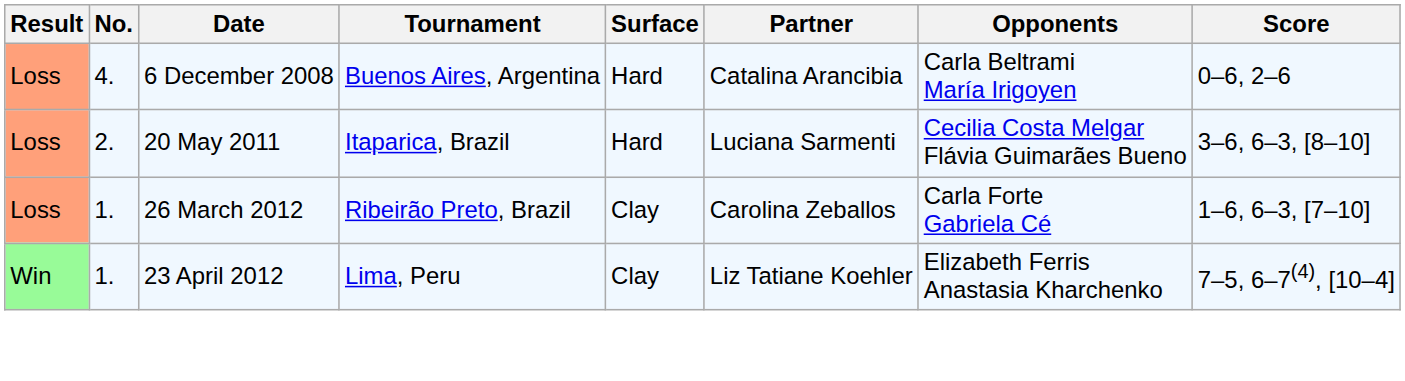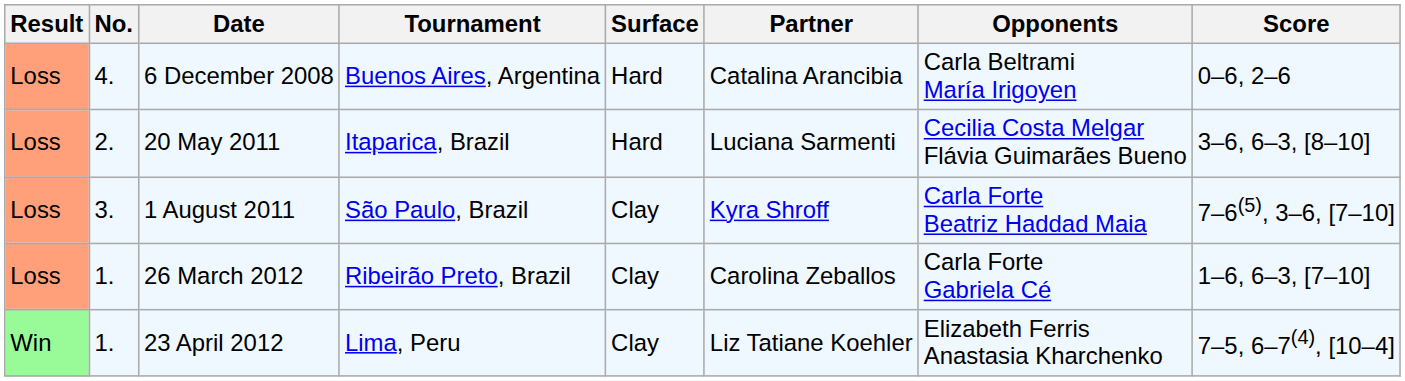 <table class="sortable wikitable" style=font-size:97%>
 <tr>
 <th>Result</th>
 <th>No.</th>
 <th>Date</th>
 <th>Tournament</th>
 <th>Surface</th>
 <th>Partner</th>
 <th>Opponents</th>
 <th class="unsortable">Score</th>
 </tr>
 <tr style="background:#f0f8ff;">
 <td style="background:#ffa07a;">Loss</td>
 <td>4.</td>
 <td>6 December 2008</td>
 <td><a href='#'>Buenos Aires</a>, Argentina</td>
 <td>Hard</td>
 <td> Catalina Arancibia</td>
 <td> Carla Beltrami <br>  <a href='#'>María Irigoyen</a></td>
 <td>0–6, 2–6</td>
 </tr>
 <tr style="background:#f0f8ff;">
 <td style="background:#ffa07a;">Loss</td>
 <td>2.</td>
 <td>20 May 2011</td>
 <td><a href='#'>Itaparica</a>, Brazil</td>
 <td>Hard</td>
 <td> Luciana Sarmenti</td>
 <td> <a href='#'>Cecilia Costa Melgar</a> <br>  Flávia Guimarães Bueno</td>
 <td>3–6, 6–3, [8–10]</td>
 </tr>
 <tr style="background:#f0f8ff;">
 <td style="background:#ffa07a;">Loss</td>
+<td>3.</td>
+<td>1 August 2011</td>
+<td><a href='#'>São Paulo</a>, Brazil</td>
+<td>Clay</td>
+<td> <a href='#'>Kyra Shroff</a></td>
+<td> <a href='#'>Carla Forte</a> <br>  <a href='#'>Beatriz Haddad Maia</a></td>
+<td>7–6<sup>(5)</sup>, 3–6, [7–10]</td>
+</tr>
+<tr style="background:#f0f8ff;">
+<td style="background:#ffa07a;">Loss</td>
 <td>1.</td>
 <td>26 March 2012</td>
 <td><a href='#'>Ribeirão Preto</a>, Brazil</td>
 <td>Clay</td>
 <td> Carolina Zeballos</td>
 <td> Carla Forte <br>  <a href='#'>Gabriela Cé</a></td>
 <td>1–6, 6–3, [7–10]</td>
 </tr>
 <tr style="background:#f0f8ff;">
 <td style="background:#98fb98;">Win</td>
 <td>1.</td>
 <td>23 April 2012</td>
 <td><a href='#'>Lima</a>, Peru</td>
 <td>Clay</td>
 <td> Liz Tatiane Koehler</td>
 <td> Elizabeth Ferris <br>  Anastasia Kharchenko</td>
 <td>7–5, 6–7<sup>(4)</sup>, [10–4]</td>
 </tr>
 </table>
